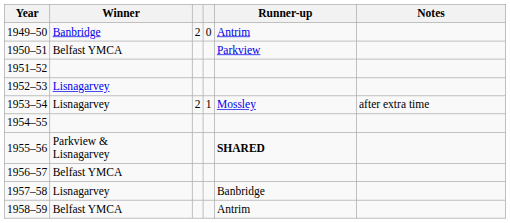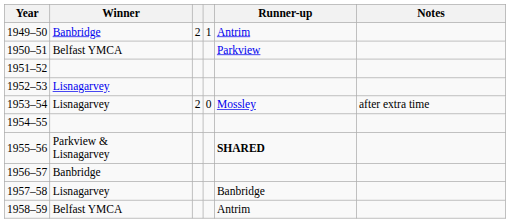 <table class="wikitable">
 <tr>
 <th>Year</th>
 <th>Winner</th>
 <th></th>
 <th></th>
 <th>Runner-up</th>
 <th>Notes</th>
 </tr>
 <tr>
 <td align="center">1949–50</td>
 <td width=190><a href='#'>Banbridge</a></td>
 <td align="center">2</td>
-<td align="center">0</td>
+<td align="center">1</td>
 <td width=190><a href='#'>Antrim</a></td>
 <td width=200></td>
 </tr>
 <tr>
 <td align="center">1950–51</td>
 <td>Belfast YMCA</td>
 <td align="center"></td>
 <td align="center"></td>
 <td><a href='#'>Parkview</a></td>
 <td></td>
 </tr>
 <tr>
 <td align="center">1951–52</td>
 <td></td>
 <td align="center"></td>
 <td align="center"></td>
 <td></td>
 <td></td>
 </tr>
 <tr>
 <td align="center">1952–53</td>
 <td><a href='#'>Lisnagarvey</a></td>
 <td align="center"></td>
 <td align="center"></td>
 <td></td>
 <td></td>
 </tr>
 <tr>
 <td align="center">1953–54</td>
 <td>Lisnagarvey</td>
 <td align="center">2</td>
-<td align="center">1</td>
+<td align="center">0</td>
 <td><a href='#'>Mossley</a></td>
 <td>after extra time</td>
 </tr>
 <tr>
 <td align="center">1954–55</td>
 <td></td>
 <td align="center"></td>
 <td align="center"></td>
 <td></td>
 <td></td>
 </tr>
 <tr>
 <td align="center">1955–56</td>
 <td>Parkview &<br>Lisnagarvey</td>
 <td align="center"></td>
 <td align="center"></td>
 <td><strong>SHARED</strong></td>
 <td></td>
 </tr>
 <tr>
 <td align="center">1956–57</td>
-<td>Belfast YMCA</td>
+<td>Banbridge</td>
 <td align="center"></td>
 <td align="center"></td>
 <td></td>
 <td></td>
 </tr>
 <tr>
 <td align="center">1957–58</td>
 <td>Lisnagarvey</td>
 <td align="center"></td>
 <td align="center"></td>
 <td>Banbridge</td>
 <td></td>
 </tr>
 <tr>
 <td align="center">1958–59</td>
 <td>Belfast YMCA</td>
 <td align="center"></td>
 <td align="center"></td>
 <td>Antrim</td>
 <td></td>
 </tr>
 </table>
